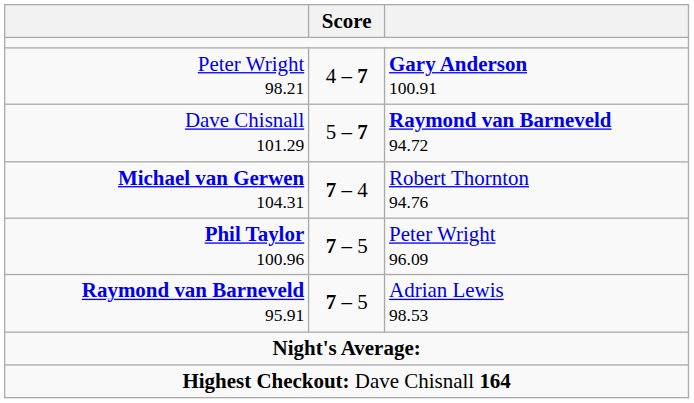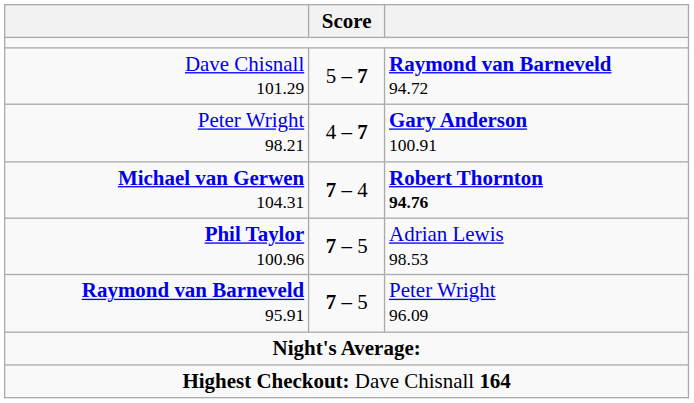 <table class=wikitable style="text-align:center">
 <tr>
 <th width=225></th>
 <th width=50>Score</th>
 <th width=225></th>
 </tr>
 <tr align=centre>
 <td colspan="3"></td>
 </tr>
 <tr align=left>
+<td align=right><a href='#'>Dave Chisnall</a>  <br><small><span>101.29</span></small></td>
+<td align=center>5 – <strong>7</strong></td>
+<td> <strong><a href='#'>Raymond van Barneveld</a></strong> <br><small><span>94.72</span></small></td>
+</tr>
+<tr align=left>
 <td align=right><a href='#'>Peter Wright</a>  <br><small><span>98.21</span></small></td>
 <td align=center>4 – <strong>7</strong></td>
 <td> <strong><a href='#'>Gary Anderson</a></strong> <br><small><span>100.91</span></small></td>
 </tr>
 <tr align=left>
-<td align=right><a href='#'>Dave Chisnall</a>  <br><small><span>101.29</span></small></td>
-<td align=center>5 – <strong>7</strong></td>
-<td> <strong><a href='#'>Raymond van Barneveld</a></strong> <br><small><span>94.72</span></small></td>
-</tr>
-<tr align=left>
 <td align=right><strong><a href='#'>Michael van Gerwen</a></strong>  <br><small><span>104.31</span></small></td>
 <td align=center><strong>7</strong> – 4</td>
-<td> <a href='#'>Robert Thornton</a> <br><small><span>94.76</span></small></td>
+<td><strong> <a href='#'>Robert Thornton</a> <br><small><span>94.76</span></small></strong></td>
 </tr>
 <tr align=left>
 <td align=right><strong><a href='#'>Phil Taylor</a></strong>  <br><small><span>100.96</span></small></td>
 <td align=center><strong>7</strong> – 5</td>
-<td> <a href='#'>Peter Wright</a> <br><small><span>96.09</span></small></td>
+<td> <a href='#'>Adrian Lewis</a> <br><small><span>98.53</span></small></td>
 </tr>
 <tr align=left>
 <td align=right><strong><a href='#'>Raymond van Barneveld</a></strong>  <br><small><span>95.91</span></small></td>
 <td align=center><strong>7</strong> – 5</td>
-<td> <a href='#'>Adrian Lewis</a> <br><small><span>98.53</span></small></td>
+<td> <a href='#'>Peter Wright</a> <br><small><span>96.09</span></small></td>
 </tr>
 <tr align=center>
 <td colspan="3"><strong>Night's Average:</strong> </td>
 </tr>
 <tr align=center>
 <td colspan="3"><strong>Highest Checkout:</strong> Dave Chisnall <strong>164</strong></td>
 </tr>
 </table>
